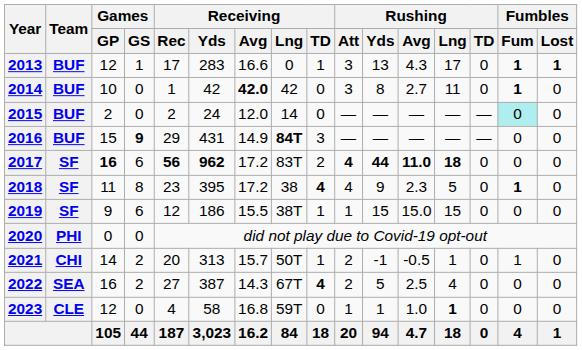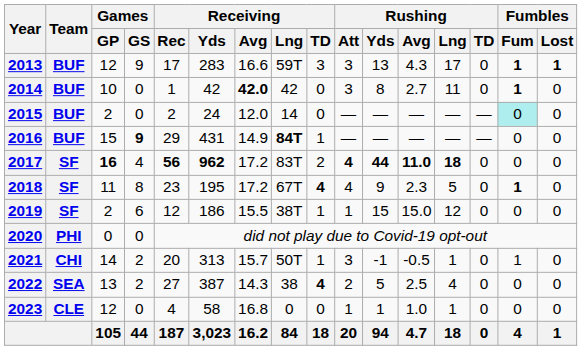 <table class="wikitable" style="text-align:center;">
 <tr>
 <th rowspan="2">Year</th>
 <th rowspan="2">Team</th>
 <th colspan="2">Games</th>
 <th colspan="5">Receiving</th>
 <th colspan="5">Rushing</th>
 <th colspan="2">Fumbles</th>
 </tr>
 <tr>
 <th>GP</th>
 <th>GS</th>
 <th>Rec</th>
 <th>Yds</th>
 <th>Avg</th>
 <th>Lng</th>
 <th>TD</th>
 <th>Att</th>
 <th>Yds</th>
 <th>Avg</th>
 <th>Lng</th>
 <th>TD</th>
 <th>Fum</th>
 <th>Lost</th>
 </tr>
 <tr>
 <th><a href='#'>2013</a></th>
 <th><a href='#'>BUF</a></th>
 <td>12</td>
-<td>1</td>
+<td>9</td>
 <td>17</td>
 <td>283</td>
 <td>16.6</td>
-<td>0</td>
-<td>1</td>
+<td>59T</td>
+<td>3</td>
 <td>3</td>
 <td>13</td>
 <td>4.3</td>
 <td>17</td>
 <td>0</td>
 <td><strong>1</strong></td>
 <td><strong>1</strong></td>
 </tr>
 <tr>
 <th><a href='#'>2014</a></th>
 <th><a href='#'>BUF</a></th>
 <td>10</td>
 <td>0</td>
 <td>1</td>
 <td>42</td>
 <td><strong>42.0</strong></td>
 <td>42</td>
 <td>0</td>
 <td>3</td>
 <td>8</td>
 <td>2.7</td>
 <td>11</td>
 <td>0</td>
 <td><strong>1</strong></td>
 <td>0</td>
 </tr>
 <tr>
 <th><a href='#'>2015</a></th>
 <th><a href='#'>BUF</a></th>
 <td>2</td>
 <td>0</td>
 <td>2</td>
 <td>24</td>
 <td>12.0</td>
 <td>14</td>
 <td>0</td>
 <td>—</td>
 <td>—</td>
 <td>—</td>
 <td>—</td>
 <td>—</td>
 <td style="background: paleturquoise;">0</td>
 <td>0</td>
 </tr>
 <tr>
 <th><a href='#'>2016</a></th>
 <th><a href='#'>BUF</a></th>
 <td>15</td>
 <td><strong>9</strong></td>
 <td>29</td>
 <td>431</td>
 <td>14.9</td>
 <td><strong>84T</strong></td>
-<td>3</td>
+<td>1</td>
 <td>—</td>
 <td>—</td>
 <td>—</td>
 <td>—</td>
 <td>—</td>
 <td>0</td>
 <td>0</td>
 </tr>
 <tr>
 <th><a href='#'>2017</a></th>
 <th><a href='#'>SF</a></th>
 <td><strong>16</strong></td>
-<td>6</td>
+<td>4</td>
 <td><strong>56</strong></td>
 <td><strong>962</strong></td>
 <td>17.2</td>
 <td>83T</td>
 <td>2</td>
 <td><strong>4</strong></td>
 <td><strong>44</strong></td>
 <td><strong>11.0</strong></td>
 <td><strong>18</strong></td>
 <td>0</td>
 <td>0</td>
 <td>0</td>
 </tr>
 <tr>
 <th><a href='#'>2018</a></th>
 <th><a href='#'>SF</a></th>
 <td>11</td>
 <td>8</td>
 <td>23</td>
-<td>395</td>
+<td>195</td>
 <td>17.2</td>
-<td>38</td>
+<td>67T</td>
 <td><strong>4</strong></td>
 <td>4</td>
 <td>9</td>
 <td>2.3</td>
 <td>5</td>
 <td>0</td>
 <td><strong>1</strong></td>
 <td>0</td>
 </tr>
 <tr>
 <th><a href='#'>2019</a></th>
 <th><a href='#'>SF</a></th>
-<td>9</td>
+<td>2</td>
 <td>6</td>
 <td>12</td>
 <td>186</td>
 <td>15.5</td>
 <td>38T</td>
 <td>1</td>
 <td>1</td>
 <td>15</td>
 <td>15.0</td>
-<td>15</td>
+<td>12</td>
 <td>0</td>
 <td>0</td>
 <td>0</td>
 </tr>
 <tr>
 <th><a href='#'>2020</a></th>
 <th><a href='#'>PHI</a></th>
 <td>0</td>
 <td>0</td>
 <td colspan="12"><em>did not play due to Covid-19 opt-out</em></td>
 </tr>
 <tr>
 <th><a href='#'>2021</a></th>
 <th><a href='#'>CHI</a></th>
 <td>14</td>
 <td>2</td>
 <td>20</td>
 <td>313</td>
 <td>15.7</td>
 <td>50T</td>
 <td>1</td>
-<td>2</td>
+<td>3</td>
 <td>-1</td>
 <td>-0.5</td>
 <td>1</td>
 <td>0</td>
 <td>1</td>
 <td>0</td>
 </tr>
 <tr>
 <th><a href='#'>2022</a></th>
 <th><a href='#'>SEA</a></th>
-<td>16</td>
+<td>13</td>
 <td>2</td>
 <td>27</td>
 <td>387</td>
 <td>14.3</td>
-<td>67T</td>
+<td>38</td>
 <td><strong>4</strong></td>
 <td>2</td>
 <td>5</td>
 <td>2.5</td>
 <td>4</td>
 <td>0</td>
 <td>0</td>
 <td>0</td>
 </tr>
 <tr>
 <th><a href='#'>2023</a></th>
 <th><a href='#'>CLE</a></th>
 <td>12</td>
 <td>0</td>
 <td>4</td>
 <td>58</td>
 <td>16.8</td>
-<td>59T</td>
+<td>0</td>
 <td>0</td>
 <td>1</td>
 <td>1</td>
 <td>1.0</td>
-<td><strong>1</strong></td>
+<td>1</td>
 <td>0</td>
 <td>0</td>
 <td>0</td>
 </tr>
 <tr>
 <th colspan="2"></th>
 <th>105</th>
 <th>44</th>
 <th>187</th>
 <th>3,023</th>
 <th>16.2</th>
 <th>84</th>
 <th>18</th>
 <th>20</th>
 <th>94</th>
 <th>4.7</th>
 <th>18</th>
 <th>0</th>
 <th>4</th>
 <th>1</th>
 </tr>
 </table>
